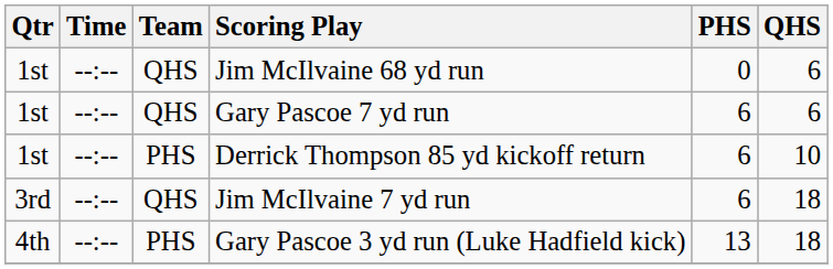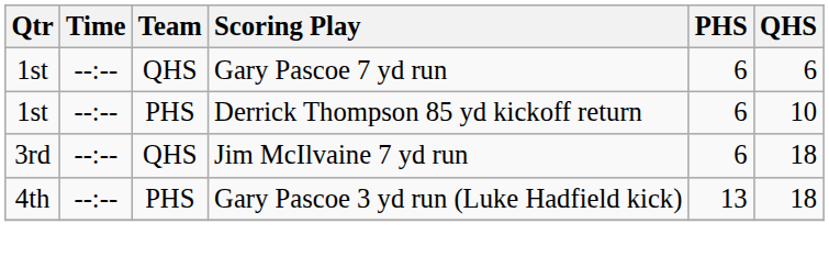 <table class="wikitable">
 <tr>
 <th style="text-align: center;">Qtr</th>
 <th style="text-align: center;">Time</th>
 <th style="text-align: center;">Team</th>
 <th style="text-align: left;">Scoring Play</th>
 <th style="text-align: right;">PHS</th>
 <th style="text-align: right;">QHS</th>
-</tr>
-<tr>
-<td style="text-align: center;">1st</td>
-<td style="text-align: center;">--:--</td>
-<td style="text-align: center;">QHS</td>
-<td style="text-align: left;">Jim McIlvaine 68 yd run</td>
-<td style="text-align: right;">0</td>
-<td style="text-align: right;">6</td>
 </tr>
 <tr>
 <td style="text-align: center;">1st</td>
 <td style="text-align: center;">--:--</td>
 <td style="text-align: center;">QHS</td>
 <td style="text-align: left;">Gary Pascoe 7 yd run</td>
 <td style="text-align: right;">6</td>
 <td style="text-align: right;">6</td>
 </tr>
 <tr>
 <td style="text-align: center;">1st</td>
 <td style="text-align: center;">--:--</td>
 <td style="text-align: center;">PHS</td>
 <td style="text-align: left;">Derrick Thompson 85 yd kickoff return</td>
 <td style="text-align: right;">6</td>
 <td style="text-align: right;">10</td>
 </tr>
 <tr>
 <td style="text-align: center;">3rd</td>
 <td style="text-align: center;">--:--</td>
 <td style="text-align: center;">QHS</td>
 <td style="text-align: left;">Jim McIlvaine 7 yd run</td>
 <td style="text-align: right;">6</td>
 <td style="text-align: right;">18</td>
 </tr>
 <tr>
 <td style="text-align: center;">4th</td>
 <td style="text-align: center;">--:--</td>
 <td style="text-align: center;">PHS</td>
 <td style="text-align: left;">Gary Pascoe 3 yd run (Luke Hadfield kick)</td>
 <td style="text-align: right;">13</td>
 <td style="text-align: right;">18</td>
 </tr>
 <tr>
 </tr>
 </table>
